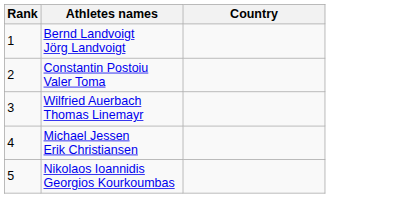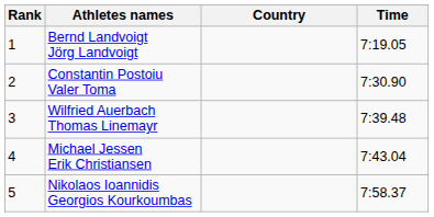 <table class="wikitable">
 <tr>
 <th width=25>Rank</th>
 <th width=175>Athletes names</th>
 <th width=175>Country</th>
+<th width=75>Time</th>
 </tr>
 <tr>
 <td>1</td>
 <td><a href='#'>Bernd Landvoigt</a><br><a href='#'>Jörg Landvoigt</a></td>
 <td></td>
+<td>7:19.05</td>
 </tr>
 <tr>
 <td>2</td>
 <td><a href='#'>Constantin Postoiu</a><br><a href='#'>Valer Toma</a></td>
 <td></td>
+<td>7:30.90</td>
 </tr>
 <tr>
 <td>3</td>
 <td><a href='#'>Wilfried Auerbach</a><br><a href='#'>Thomas Linemayr</a></td>
 <td></td>
+<td>7:39.48</td>
 </tr>
 <tr>
 <td>4</td>
 <td><a href='#'>Michael Jessen</a><br><a href='#'>Erik Christiansen</a></td>
 <td></td>
+<td>7:43.04</td>
 </tr>
 <tr>
 <td>5</td>
 <td><a href='#'>Nikolaos Ioannidis</a><br><a href='#'>Georgios Kourkoumbas</a></td>
 <td></td>
+<td>7:58.37</td>
 </tr>
 </table>
